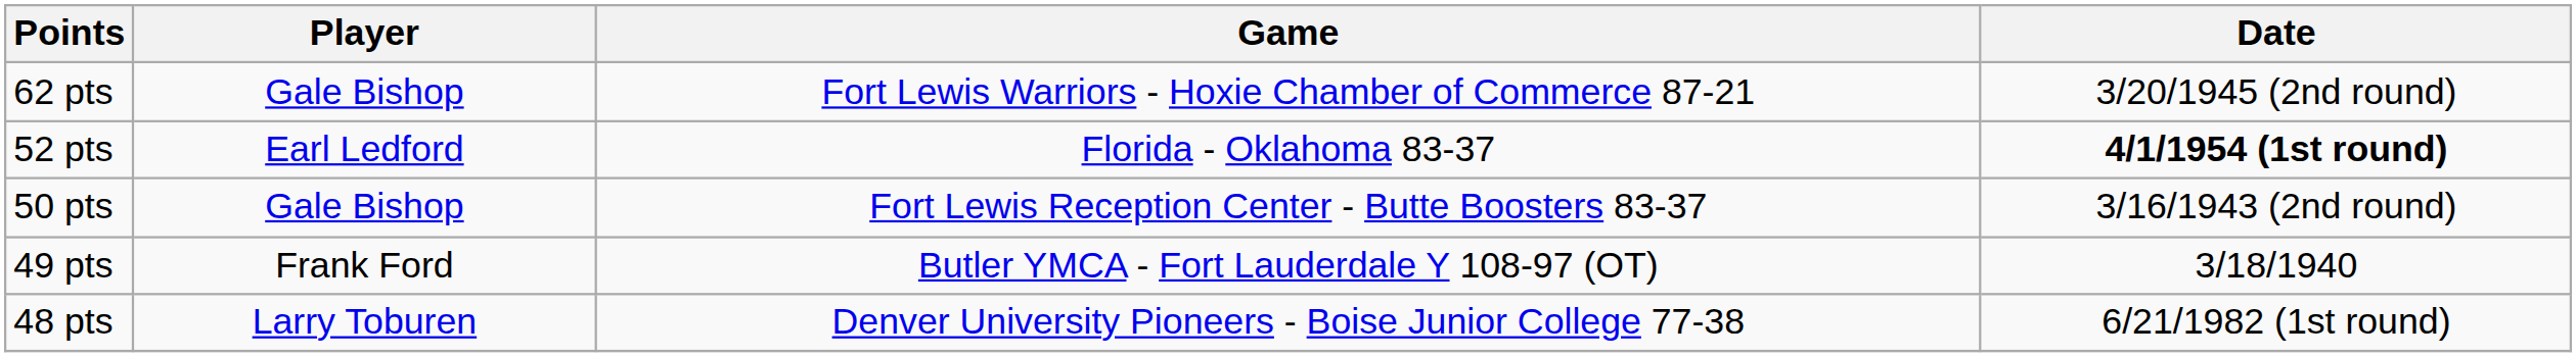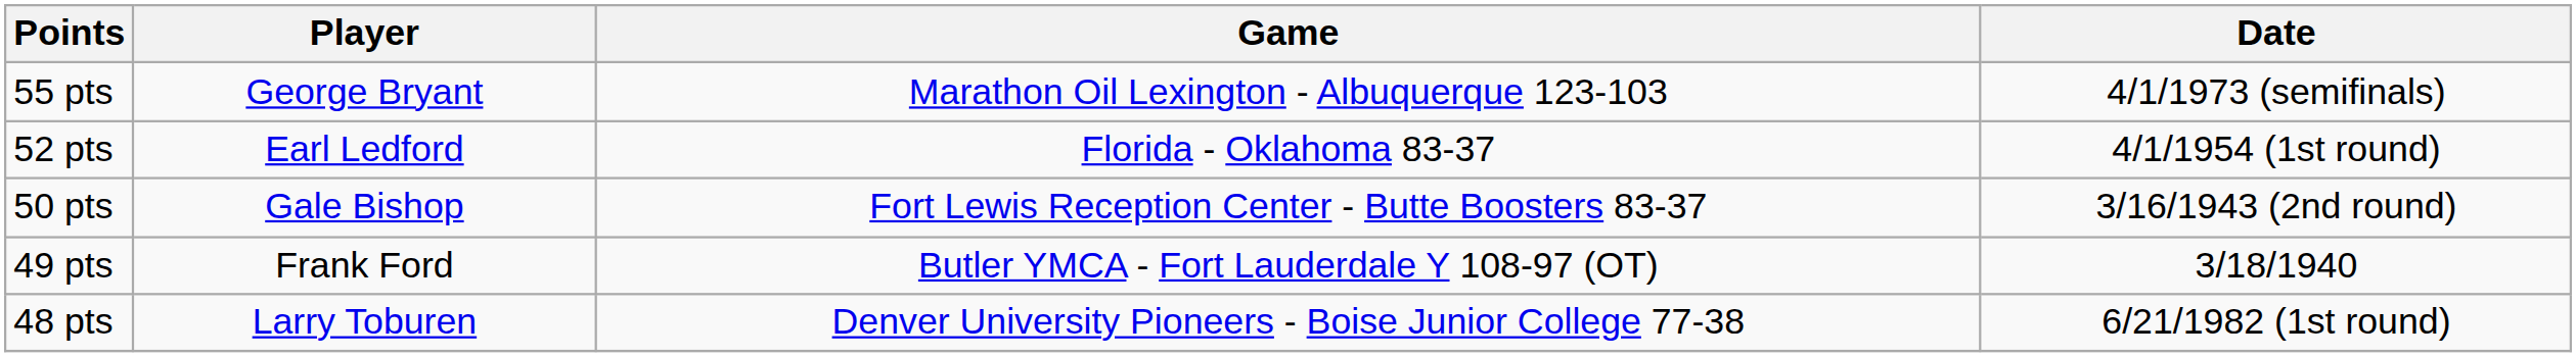 <table class="wikitable">
 <tr>
 <th width=5%>Points</th>
 <th width=18%>Player</th>
 <th width=54%>Game</th>
 <th width=23%>Date</th>
 </tr>
 <tr>
-<td>62 pts</td>
-<td align=center><a href='#'>Gale Bishop</a></td>
-<td align=center><a href='#'>Fort Lewis Warriors</a> - <a href='#'>Hoxie Chamber of Commerce</a> 87-21</td>
-<td align=center>3/20/1945 (2nd round)</td>
+<td>55 pts</td>
+<td align=center><a href='#'>George Bryant</a></td>
+<td align=center><a href='#'>Marathon Oil Lexington</a> - <a href='#'>Albuquerque</a> 123-103</td>
+<td align=center>4/1/1973  (semifinals)</td>
 </tr>
 <tr>
 <td>52 pts</td>
 <td align=center><a href='#'>Earl Ledford</a></td>
 <td align=center><a href='#'>Florida</a> - <a href='#'>Oklahoma</a> 83-37</td>
-<td align=center><strong>4/1/1954   (1st round)</strong></td>
+<td align=center>4/1/1954   (1st round)</td>
 </tr>
 <tr>
 <td>50 pts</td>
 <td align=center><a href='#'>Gale Bishop</a></td>
 <td align=center><a href='#'>Fort Lewis Reception Center</a> - <a href='#'>Butte Boosters</a> 83-37</td>
 <td align=center>3/16/1943   (2nd round)</td>
 </tr>
 <tr>
 <td>49 pts</td>
 <td align=center>Frank Ford</td>
 <td align=center><a href='#'>Butler YMCA</a> - <a href='#'>Fort Lauderdale Y</a> 108-97 (OT)</td>
 <td align=center>3/18/1940</td>
 </tr>
 <tr>
 <td>48 pts</td>
 <td align=center><a href='#'>Larry Toburen</a></td>
 <td align=center><a href='#'>Denver University Pioneers</a> - <a href='#'>Boise Junior College</a> 77-38</td>
 <td align=center>6/21/1982  (1st round)</td>
 </tr>
 <tr>
 </tr>
 </table>
